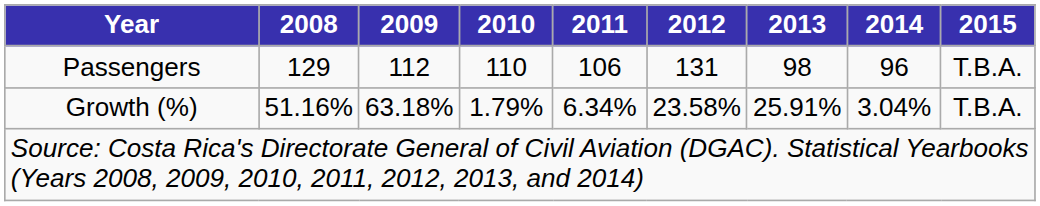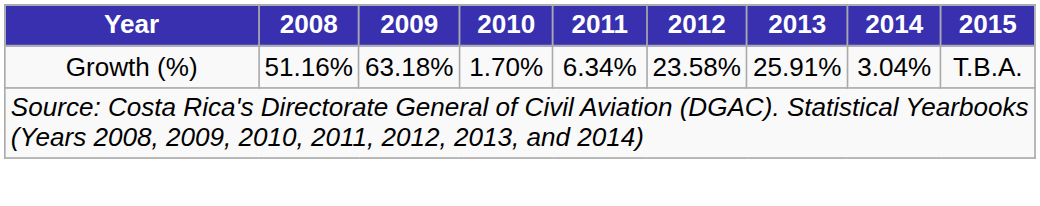 <table class="sortable wikitable toccolours" style="text-align:center">
 <tr>
 <th style="background:#3830AE;color:white">Year</th>
 <th style="background:#3830AE;color:white; width:50px">2008</th>
 <th style="background:#3830AE;color:white; width:50px">2009</th>
 <th style="background:#3830AE;color:white; width:50px">2010</th>
 <th style="background:#3830AE;color:white; width:50px">2011</th>
 <th style="background:#3830AE;color:white; width:50px">2012</th>
 <th style="background:#3830AE;color:white; width:50px">2013</th>
 <th style="background:#3830AE;color:white; width:50px">2014</th>
 <th style="background:#3830AE;color:white; width:50px">2015</th>
 </tr>
 <tr>
-<td>Passengers</td>
-<td>129</td>
-<td>112</td>
-<td>110</td>
-<td>106</td>
-<td>131</td>
-<td>98</td>
-<td>96</td>
-<td>T.B.A.</td>
-</tr>
-<tr>
 <td>Growth (%)</td>
 <td> 51.16%</td>
 <td> 63.18%</td>
-<td> 1.79%</td>
+<td> 1.70%</td>
 <td> 6.34%</td>
 <td> 23.58%</td>
 <td> 25.91%</td>
 <td> 3.04%</td>
 <td>T.B.A.</td>
 </tr>
 <tr>
 <td colspan="9" style="text-align:left;"><em>Source: Costa Rica's Directorate General of Civil Aviation (DGAC). Statistical Yearbooks<br>(Years 2008, 2009, 2010, 2011, 2012, 2013, and 2014)</em></td>
 </tr>
 </table>
